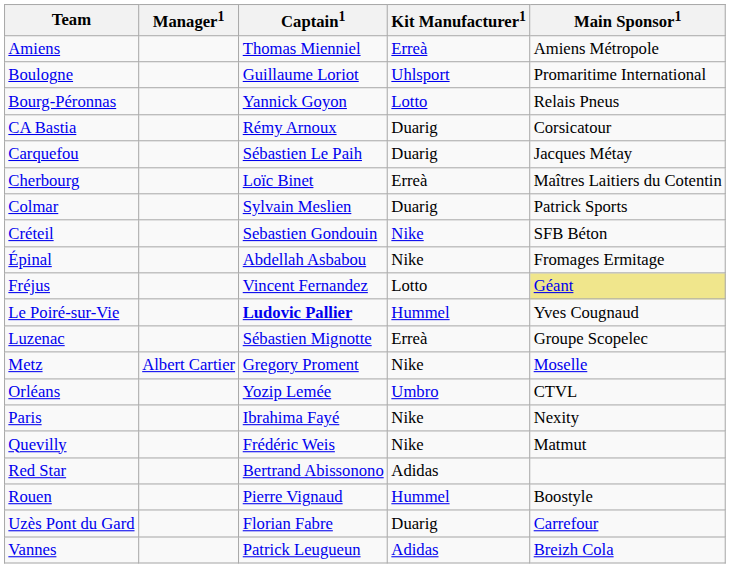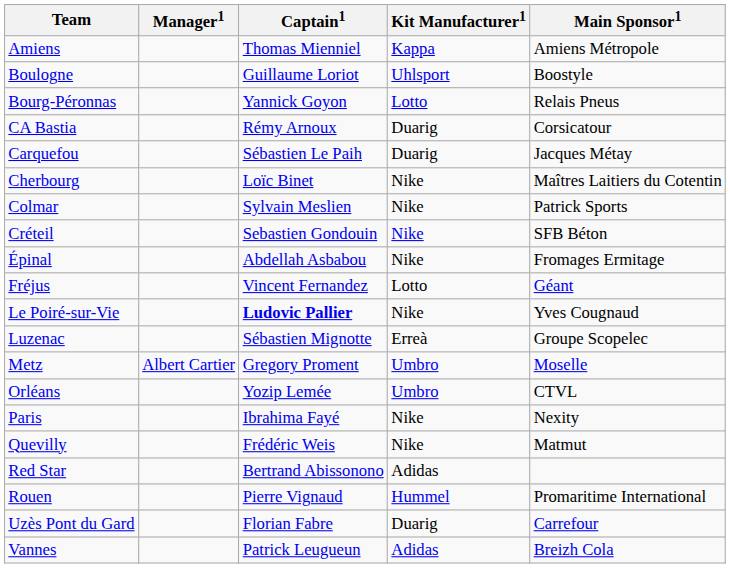 <table class="wikitable sortable" style="text-align: left;">
 <tr>
 <th>Team</th>
 <th>Manager<sup>1</sup></th>
 <th>Captain<sup>1</sup></th>
 <th>Kit Manufacturer<sup>1</sup></th>
 <th>Main Sponsor<sup>1</sup></th>
 </tr>
 <tr>
 <td><a href='#'>Amiens</a></td>
 <td></td>
 <td><a href='#'>Thomas Mienniel</a></td>
-<td><a href='#'>Erreà</a></td>
+<td><a href='#'>Kappa</a></td>
 <td>Amiens Métropole</td>
 </tr>
 <tr>
 <td><a href='#'>Boulogne</a></td>
 <td></td>
 <td><a href='#'>Guillaume Loriot</a></td>
 <td><a href='#'>Uhlsport</a></td>
-<td>Promaritime International</td>
+<td>Boostyle</td>
 </tr>
 <tr>
 <td><a href='#'>Bourg-Péronnas</a></td>
 <td></td>
 <td><a href='#'>Yannick Goyon</a></td>
 <td><a href='#'>Lotto</a></td>
 <td>Relais Pneus</td>
 </tr>
 <tr>
 <td><a href='#'>CA Bastia</a></td>
 <td></td>
 <td><a href='#'>Rémy Arnoux</a></td>
 <td>Duarig</td>
 <td>Corsicatour</td>
 </tr>
 <tr>
 <td><a href='#'>Carquefou</a></td>
 <td></td>
 <td><a href='#'>Sébastien Le Paih</a></td>
 <td>Duarig</td>
 <td>Jacques Métay</td>
 </tr>
 <tr>
 <td><a href='#'>Cherbourg</a></td>
 <td></td>
 <td><a href='#'>Loïc Binet</a></td>
-<td>Erreà</td>
+<td>Nike</td>
 <td>Maîtres Laitiers du Cotentin</td>
 </tr>
 <tr>
 <td><a href='#'>Colmar</a></td>
 <td></td>
 <td><a href='#'>Sylvain Meslien</a></td>
-<td>Duarig</td>
+<td>Nike</td>
 <td>Patrick Sports</td>
 </tr>
 <tr>
 <td><a href='#'>Créteil</a></td>
 <td></td>
 <td><a href='#'>Sebastien Gondouin</a></td>
 <td><a href='#'>Nike</a></td>
 <td>SFB Béton</td>
 </tr>
 <tr>
 <td><a href='#'>Épinal</a></td>
 <td></td>
 <td><a href='#'>Abdellah Asbabou</a></td>
 <td>Nike</td>
 <td>Fromages Ermitage</td>
 </tr>
 <tr>
 <td><a href='#'>Fréjus</a></td>
 <td></td>
 <td><a href='#'>Vincent Fernandez</a></td>
 <td>Lotto</td>
-<td style="background: khaki;"><a href='#'>Géant</a></td>
+<td><a href='#'>Géant</a></td>
 </tr>
 <tr>
 <td><a href='#'>Le Poiré-sur-Vie</a></td>
 <td></td>
 <td><strong><a href='#'>Ludovic Pallier</a></strong></td>
-<td><a href='#'>Hummel</a></td>
+<td>Nike</td>
 <td>Yves Cougnaud</td>
 </tr>
 <tr>
 <td><a href='#'>Luzenac</a></td>
 <td></td>
 <td><a href='#'>Sébastien Mignotte</a></td>
 <td>Erreà</td>
 <td>Groupe Scopelec</td>
 </tr>
 <tr>
 <td><a href='#'>Metz</a></td>
 <td><a href='#'>Albert Cartier</a></td>
 <td><a href='#'>Gregory Proment</a></td>
-<td>Nike</td>
+<td><a href='#'>Umbro</a></td>
 <td><a href='#'>Moselle</a></td>
 </tr>
 <tr>
 <td><a href='#'>Orléans</a></td>
 <td></td>
 <td><a href='#'>Yozip Lemée</a></td>
 <td><a href='#'>Umbro</a></td>
 <td>CTVL</td>
 </tr>
 <tr>
 <td><a href='#'>Paris</a></td>
 <td></td>
 <td><a href='#'>Ibrahima Fayé</a></td>
 <td>Nike</td>
 <td>Nexity</td>
 </tr>
 <tr>
 <td><a href='#'>Quevilly</a></td>
 <td></td>
 <td><a href='#'>Frédéric Weis</a></td>
 <td>Nike</td>
 <td>Matmut</td>
 </tr>
 <tr>
 <td><a href='#'>Red Star</a></td>
 <td></td>
 <td><a href='#'>Bertrand Abissonono</a></td>
 <td>Adidas</td>
 </tr>
 <tr>
 <td><a href='#'>Rouen</a></td>
 <td></td>
 <td><a href='#'>Pierre Vignaud</a></td>
 <td><a href='#'>Hummel</a></td>
-<td>Boostyle</td>
+<td>Promaritime International</td>
 </tr>
 <tr>
 <td><a href='#'>Uzès Pont du Gard</a></td>
 <td></td>
 <td><a href='#'>Florian Fabre</a></td>
 <td>Duarig</td>
 <td><a href='#'>Carrefour</a></td>
 </tr>
 <tr>
 <td><a href='#'>Vannes</a></td>
 <td></td>
 <td><a href='#'>Patrick Leugueun</a></td>
 <td><a href='#'>Adidas</a></td>
 <td><a href='#'>Breizh Cola</a></td>
 </tr>
 </table>
